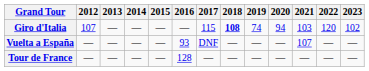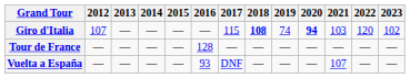 <table class="wikitable plainrowheaders">
 <tr>
 <th scope="col"><a href='#'>Grand Tour</a></th>
 <th scope="col">2012</th>
 <th scope="col">2013</th>
 <th scope="col">2014</th>
 <th scope="col">2015</th>
 <th scope="col">2016</th>
 <th scope="col">2017</th>
 <th scope="col">2018</th>
 <th scope="col">2019</th>
 <th scope="col">2020</th>
 <th scope="col">2021</th>
 <th scope="col">2022</th>
 <th scope="col">2023</th>
 </tr>
 <tr style="text-align:center;">
 <th scope="row"> <a href='#'>Giro d'Italia</a></th>
 <td><a href='#'>107</a></td>
 <td>—</td>
 <td>—</td>
 <td>—</td>
 <td>—</td>
 <td><a href='#'>115</a></td>
 <td><strong><a href='#'>108</a></strong></td>
 <td><a href='#'>74</a></td>
-<td><a href='#'>94</a></td>
+<td><strong><a href='#'>94</a></strong></td>
 <td><a href='#'>103</a></td>
 <td><a href='#'>120</a></td>
 <td><a href='#'>102</a></td>
+</tr>
+<tr style="text-align:center;">
+<th scope="row"> <a href='#'>Tour de France</a></th>
+<td>—</td>
+<td>—</td>
+<td>—</td>
+<td>—</td>
+<td><a href='#'>128</a></td>
+<td>—</td>
+<td>—</td>
+<td>—</td>
+<td>—</td>
+<td>—</td>
+<td>—</td>
+<td>—</td>
 </tr>
 <tr style="text-align:center;">
 <th scope="row"> <a href='#'>Vuelta a España</a></th>
 <td>—</td>
 <td>—</td>
 <td>—</td>
 <td>—</td>
 <td><a href='#'>93</a></td>
 <td><a href='#'>DNF</a></td>
 <td>—</td>
 <td>—</td>
 <td>—</td>
 <td><a href='#'>107</a></td>
 <td>—</td>
 <td>—</td>
 </tr>
-<tr style="text-align:center;">
-<th scope="row"> <a href='#'>Tour de France</a></th>
-<td>—</td>
-<td>—</td>
-<td>—</td>
-<td>—</td>
-<td><a href='#'>128</a></td>
-<td>—</td>
-<td>—</td>
-<td>—</td>
-<td>—</td>
-<td>—</td>
-<td>—</td>
-<td>—</td>
-</tr>
 </table>
